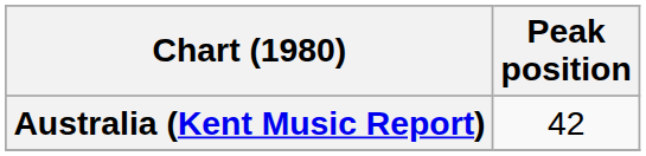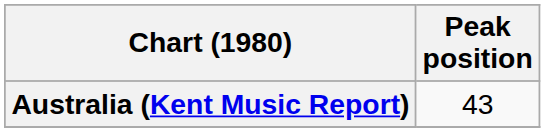 <table class="wikitable sortable plainrowheaders" style="text-align:center">
 <tr>
 <th>Chart (1980)</th>
 <th>Peak<br>position</th>
 </tr>
 <tr>
 <th scope="row">Australia (<a href='#'>Kent Music Report</a>)</th>
-<td style="text-align:center;">42</td>
+<td style="text-align:center;">43</td>
 </tr>
 <tr>
 </tr>
 </table>
